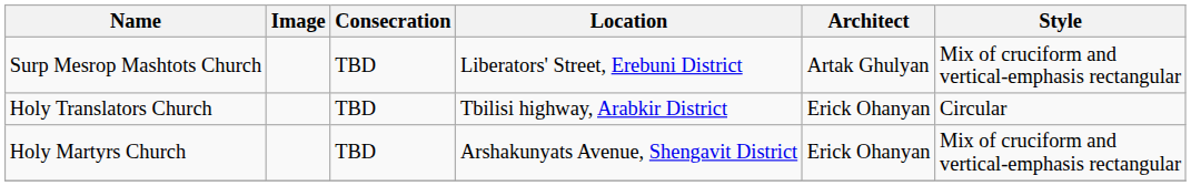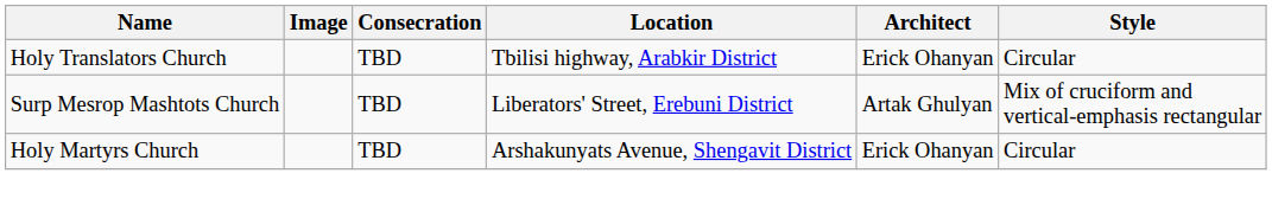 <table class="wikitable">
 <tr>
 <th>Name</th>
 <th>Image</th>
 <th>Consecration</th>
 <th>Location</th>
 <th>Architect</th>
 <th>Style</th>
 </tr>
 <tr>
+<td>Holy Translators Church</td>
+<td></td>
+<td>TBD</td>
+<td>Tbilisi highway, <a href='#'>Arabkir District</a></td>
+<td>Erick Ohanyan</td>
+<td>Circular</td>
+</tr>
+<tr>
 <td>Surp Mesrop Mashtots Church</td>
 <td></td>
 <td>TBD</td>
 <td>Liberators' Street, <a href='#'>Erebuni District</a></td>
 <td>Artak Ghulyan</td>
 <td>Mix of cruciform and<br>vertical-emphasis rectangular</td>
 </tr>
 <tr>
-<td>Holy Translators Church</td>
-<td></td>
-<td>TBD</td>
-<td>Tbilisi highway, <a href='#'>Arabkir District</a></td>
-<td>Erick Ohanyan</td>
-<td>Circular</td>
-</tr>
-<tr>
 <td>Holy Martyrs Church</td>
 <td></td>
 <td>TBD</td>
 <td>Arshakunyats Avenue, <a href='#'>Shengavit District</a></td>
 <td>Erick Ohanyan</td>
-<td>Mix of cruciform and<br>vertical-emphasis rectangular</td>
+<td>Circular</td>
 </tr>
 <tr>
 </tr>
 </table>
